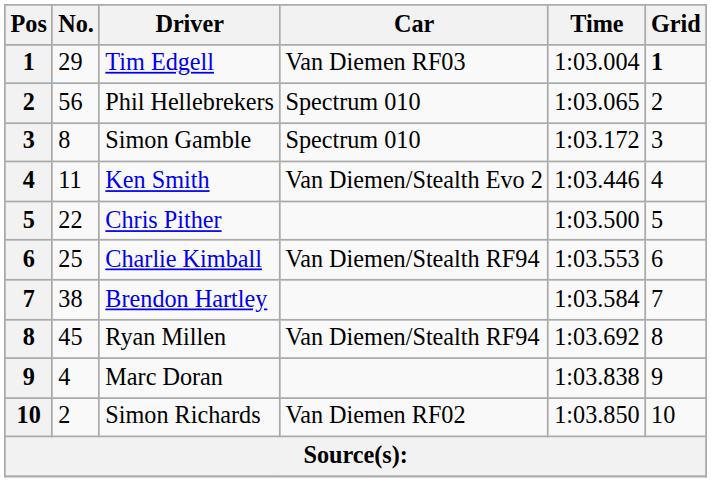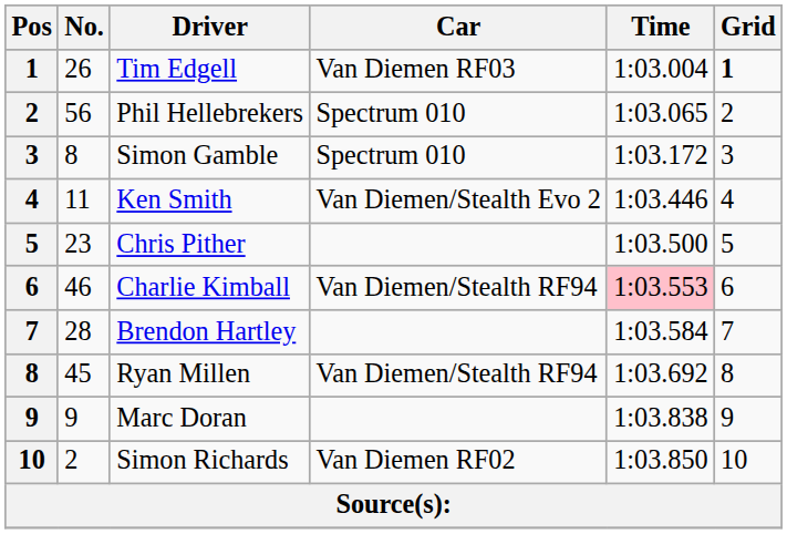 <table class="wikitable" style="font-size: 87%;">
 <tr>
 <th>Pos</th>
 <th>No.</th>
 <th>Driver</th>
 <th>Car</th>
 <th>Time</th>
 <th>Grid</th>
 </tr>
 <tr>
 <th>1</th>
-<td>29</td>
+<td>26</td>
 <td> <a href='#'>Tim Edgell</a></td>
 <td>Van Diemen RF03</td>
 <td>1:03.004</td>
 <td><strong>1</strong></td>
 </tr>
 <tr>
 <th>2</th>
 <td>56</td>
 <td> Phil Hellebrekers</td>
 <td>Spectrum 010</td>
 <td>1:03.065</td>
 <td>2</td>
 </tr>
 <tr>
 <th>3</th>
 <td>8</td>
 <td> Simon Gamble</td>
 <td>Spectrum 010</td>
 <td>1:03.172</td>
 <td>3</td>
 </tr>
 <tr>
 <th>4</th>
 <td>11</td>
 <td> <a href='#'>Ken Smith</a></td>
 <td>Van Diemen/Stealth Evo 2</td>
 <td>1:03.446</td>
 <td>4</td>
 </tr>
 <tr>
 <th>5</th>
-<td>22</td>
+<td>23</td>
 <td> <a href='#'>Chris Pither</a></td>
 <td></td>
 <td>1:03.500</td>
 <td>5</td>
 </tr>
 <tr>
 <th>6</th>
-<td>25</td>
+<td>46</td>
 <td> <a href='#'>Charlie Kimball</a></td>
 <td>Van Diemen/Stealth RF94</td>
-<td>1:03.553</td>
+<td style="background: pink;">1:03.553</td>
 <td>6</td>
 </tr>
 <tr>
 <th>7</th>
-<td>38</td>
+<td>28</td>
 <td> <a href='#'>Brendon Hartley</a></td>
 <td></td>
 <td>1:03.584</td>
 <td>7</td>
 </tr>
 <tr>
 <th>8</th>
 <td>45</td>
 <td> Ryan Millen</td>
 <td>Van Diemen/Stealth RF94</td>
 <td>1:03.692</td>
 <td>8</td>
 </tr>
 <tr>
 <th>9</th>
-<td>4</td>
+<td>9</td>
 <td> Marc Doran</td>
 <td></td>
 <td>1:03.838</td>
 <td>9</td>
 </tr>
 <tr>
 <th>10</th>
 <td>2</td>
 <td> Simon Richards</td>
 <td>Van Diemen RF02</td>
 <td>1:03.850</td>
 <td>10</td>
 </tr>
 <tr>
 <th colspan=7>Source(s): </th>
 </tr>
 <tr>
 </tr>
 </table>
